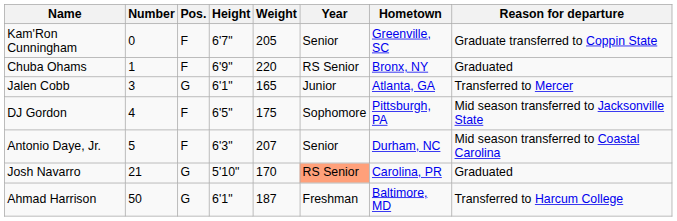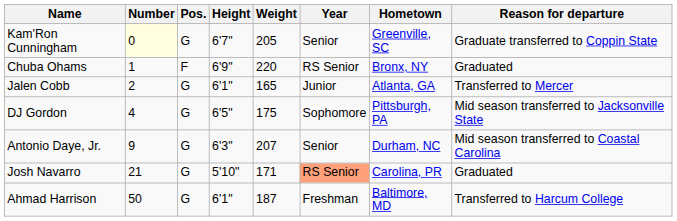 <table class="wikitable sortable" border="1">
 <tr>
 <th>Name</th>
 <th>Number</th>
 <th>Pos.</th>
 <th>Height</th>
 <th>Weight</th>
 <th>Year</th>
 <th>Hometown</th>
 <th class="unsortable">Reason for departure</th>
 </tr>
 <tr>
 <td>Kam'Ron Cunningham</td>
-<td>0</td>
-<td>F</td>
+<td style="background: lightyellow;">0</td>
+<td>G</td>
 <td>6'7"</td>
 <td>205</td>
 <td>Senior</td>
 <td><a href='#'>Greenville, SC</a></td>
 <td>Graduate transferred to <a href='#'>Coppin State</a></td>
 </tr>
 <tr>
 <td>Chuba Ohams</td>
 <td>1</td>
 <td>F</td>
 <td>6'9"</td>
 <td>220</td>
 <td>RS Senior</td>
 <td><a href='#'>Bronx, NY</a></td>
 <td>Graduated</td>
 </tr>
 <tr>
 <td>Jalen Cobb</td>
-<td>3</td>
+<td>2</td>
 <td>G</td>
 <td>6'1"</td>
 <td>165</td>
 <td>Junior</td>
 <td><a href='#'>Atlanta, GA</a></td>
 <td>Transferred to <a href='#'>Mercer</a></td>
 </tr>
 <tr>
 <td>DJ Gordon</td>
 <td>4</td>
-<td>F</td>
+<td>G</td>
 <td>6'5"</td>
 <td>175</td>
 <td>Sophomore</td>
 <td><a href='#'>Pittsburgh, PA</a></td>
 <td>Mid season transferred to <a href='#'>Jacksonville State</a></td>
 </tr>
 <tr>
 <td>Antonio Daye, Jr.</td>
-<td>5</td>
-<td>F</td>
+<td>9</td>
+<td>G</td>
 <td>6'3"</td>
 <td>207</td>
 <td>Senior</td>
 <td><a href='#'>Durham, NC</a></td>
 <td>Mid season transferred to <a href='#'>Coastal Carolina</a></td>
 </tr>
 <tr>
 <td>Josh Navarro</td>
 <td>21</td>
 <td>G</td>
 <td>5'10"</td>
-<td>170</td>
+<td>171</td>
 <td style="background: lightsalmon;">RS Senior</td>
 <td><a href='#'>Carolina, PR</a></td>
 <td>Graduated</td>
 </tr>
 <tr>
 <td>Ahmad Harrison</td>
 <td>50</td>
 <td>G</td>
 <td>6'1"</td>
 <td>187</td>
 <td>Freshman</td>
 <td><a href='#'>Baltimore, MD</a></td>
 <td>Transferred to <a href='#'>Harcum College</a></td>
 </tr>
 </table>
